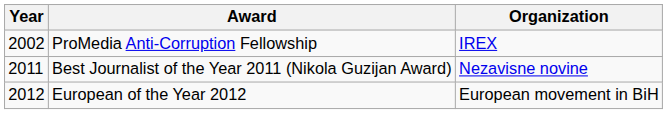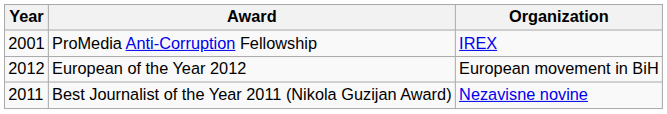 <table class="wikitable">
 <tr>
 <th>Year</th>
 <th>Award</th>
 <th>Organization</th>
 </tr>
 <tr>
-<td>2002</td>
+<td>2001</td>
 <td>ProMedia <a href='#'>Anti-Corruption</a> Fellowship</td>
 <td><a href='#'>IREX</a></td>
+</tr>
+<tr>
+<td>2012</td>
+<td>European of the Year 2012</td>
+<td>European movement in BiH</td>
 </tr>
 <tr>
 <td>2011</td>
 <td>Best Journalist of the Year 2011 (Nikola Guzijan Award)</td>
 <td><a href='#'>Nezavisne novine</a></td>
 </tr>
-<tr>
-<td>2012</td>
-<td>European of the Year 2012</td>
-<td>European movement in BiH</td>
-</tr>
 </table>
